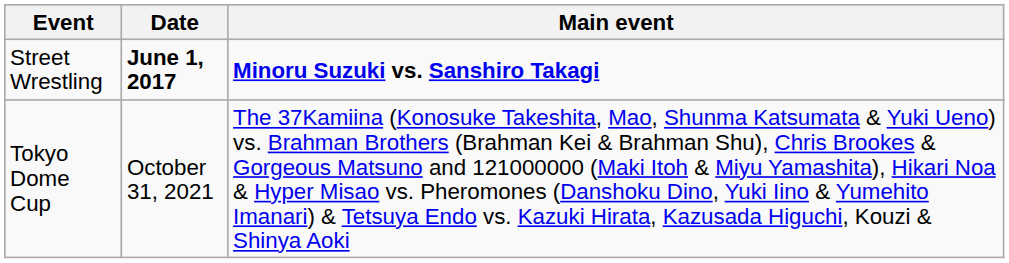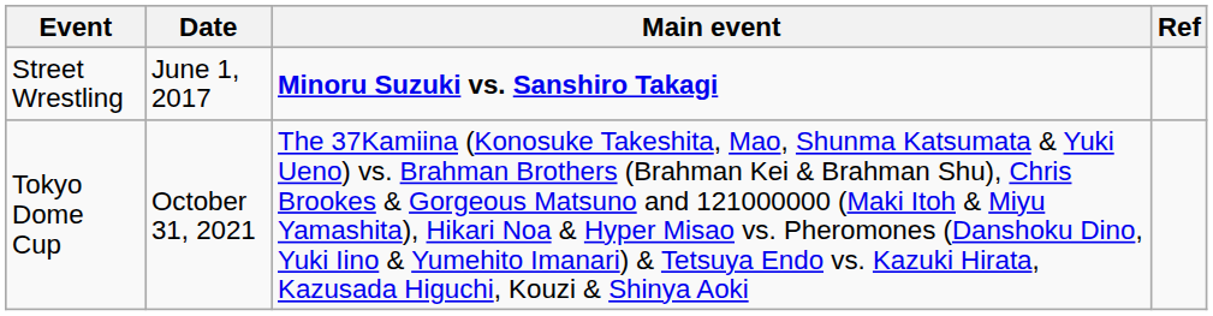 <table class="wikitable" style="font-size:85%;">
 <tr>
 <th>Event</th>
 <th>Date</th>
 <th>Main event</th>
+<th>Ref</th>
 </tr>
 <tr>
 <td>Street Wrestling</td>
-<td><strong>June 1, 2017</strong></td>
+<td>June 1, 2017</td>
 <td><strong><a href='#'>Minoru Suzuki</a> vs. <a href='#'>Sanshiro Takagi</a></strong></td>
+<td></td>
 </tr>
 <tr>
 <td>Tokyo Dome Cup</td>
 <td>October 31, 2021</td>
 <td><a href='#'>The 37Kamiina</a> (<a href='#'>Konosuke Takeshita</a>, <a href='#'>Mao</a>, <a href='#'>Shunma Katsumata</a> & <a href='#'>Yuki Ueno</a>) vs. <a href='#'>Brahman Brothers</a> (Brahman Kei & Brahman Shu), <a href='#'>Chris Brookes</a> & <a href='#'>Gorgeous Matsuno</a> and 121000000 (<a href='#'>Maki Itoh</a> & <a href='#'>Miyu Yamashita</a>), <a href='#'>Hikari Noa</a> & <a href='#'>Hyper Misao</a> vs. Pheromones (<a href='#'>Danshoku Dino</a>, <a href='#'>Yuki Iino</a> & <a href='#'>Yumehito Imanari</a>) & <a href='#'>Tetsuya Endo</a> vs. <a href='#'>Kazuki Hirata</a>, <a href='#'>Kazusada Higuchi</a>, Kouzi & <a href='#'>Shinya Aoki</a></td>
+<td></td>
 </tr>
 </table>
